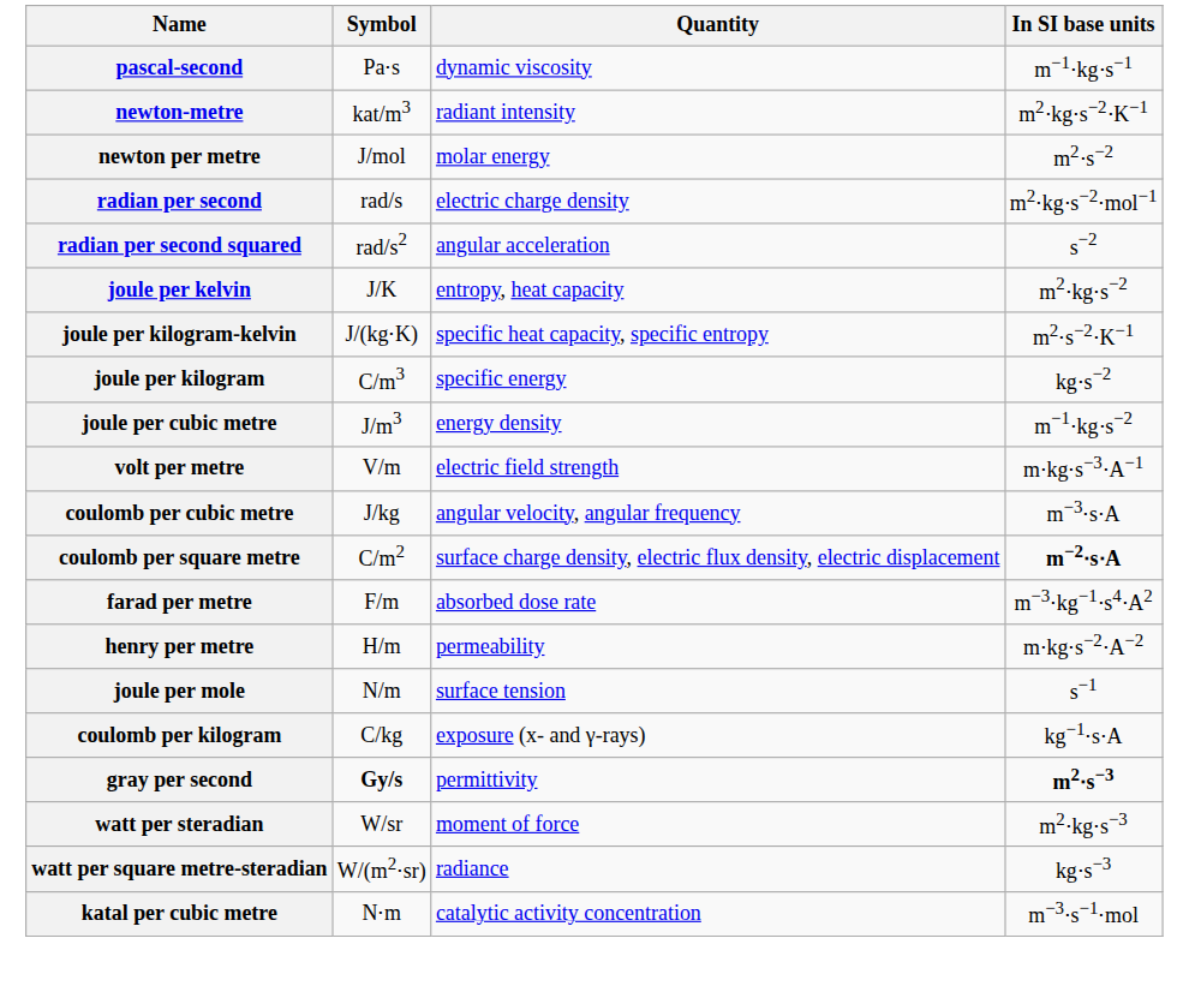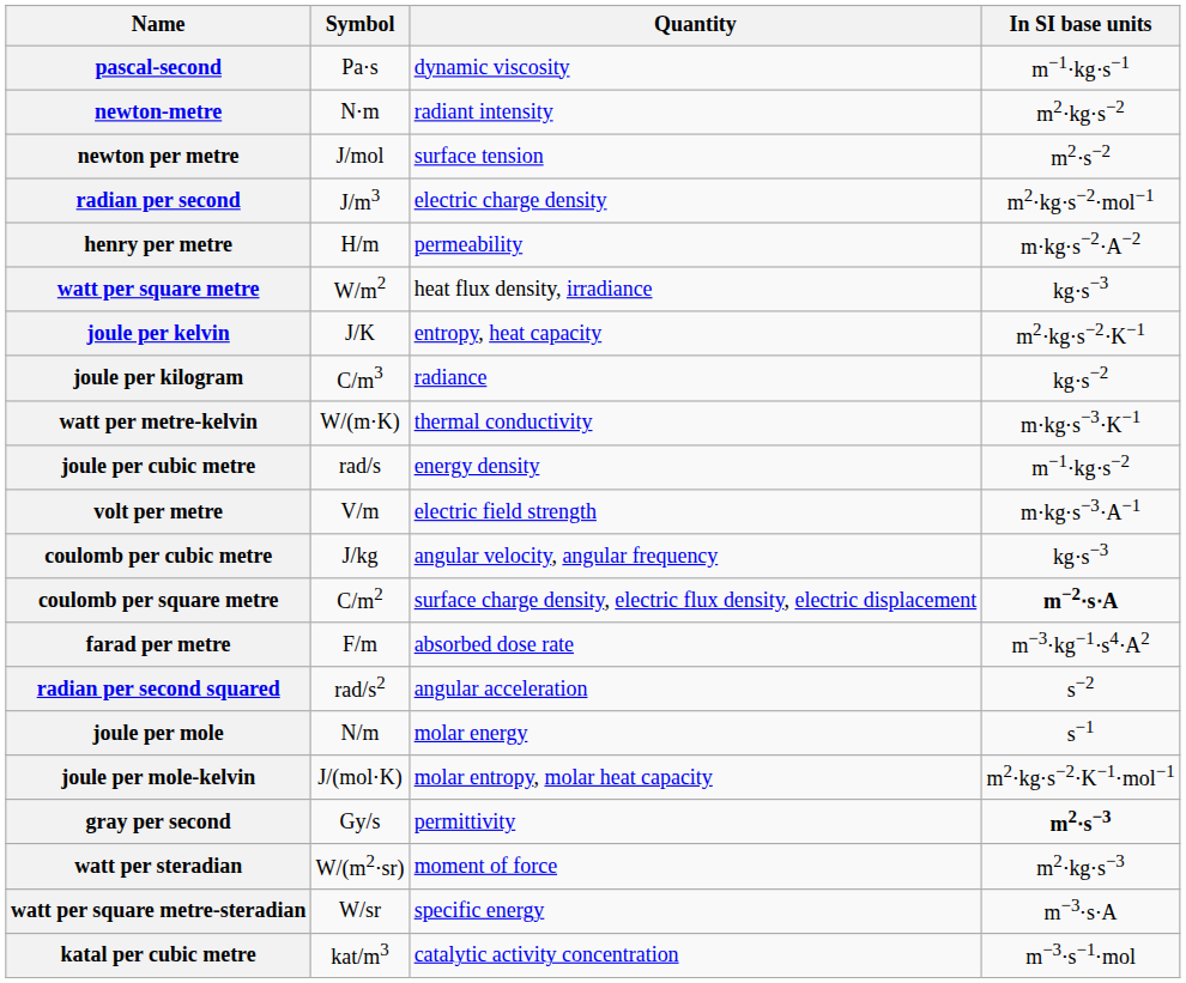 <table class="wikitable floatleft" style="margin:1em auto 1em auto;line-height:1.4">
 <tr>
 <th scope="col">Name</th>
 <th scope="col">Symbol</th>
 <th scope="col">Quantity</th>
 <th scope="col">In SI base units</th>
 </tr>
 <tr>
 <th scope="row"><a href='#'>pascal-second</a></th>
 <td style="text-align:center;">Pa⋅s</td>
 <td><a href='#'>dynamic viscosity</a></td>
 <td style="text-align:center;">m<sup>−1</sup>⋅kg⋅s<sup>−1</sup></td>
 </tr>
 <tr>
 <th scope="row"><a href='#'>newton-metre</a></th>
-<td style="text-align:center;">kat/m<sup>3</sup></td>
+<td style="text-align:center;">N⋅m</td>
 <td><a href='#'>radiant intensity</a></td>
-<td style="text-align:center;">m<sup>2</sup>⋅kg⋅s<sup>−2</sup>⋅K<sup>−1</sup></td>
+<td style="text-align:center;">m<sup>2</sup>⋅kg⋅s<sup>−2</sup></td>
 </tr>
 <tr>
 <th scope="row">newton per metre</th>
 <td style="text-align:center;">J/mol</td>
-<td><a href='#'>molar energy</a></td>
+<td><a href='#'>surface tension</a></td>
 <td style="text-align:center;">m<sup>2</sup>⋅s<sup>−2</sup></td>
 </tr>
 <tr>
 <th scope="row"><a href='#'>radian per second</a></th>
-<td style="text-align:center;">rad/s</td>
+<td style="text-align:center;">J/m<sup>3</sup></td>
 <td><a href='#'>electric charge density</a></td>
 <td style="text-align:center;">m<sup>2</sup>⋅kg⋅s<sup>−2</sup>⋅mol<sup>−1</sup></td>
 </tr>
 <tr>
-<th scope="row"><a href='#'>radian per second squared</a></th>
-<td style="text-align:center;">rad/s<sup>2</sup></td>
-<td><a href='#'>angular acceleration</a></td>
-<td style="text-align:center;">s<sup>−2</sup></td>
+<th scope="row">henry per metre</th>
+<td style="text-align:center;">H/m</td>
+<td><a href='#'>permeability</a></td>
+<td style="text-align:center;">m⋅kg⋅s<sup>−2</sup>⋅A<sup>−2</sup></td>
+</tr>
+<tr>
+<th scope="row"><a href='#'>watt per square metre</a></th>
+<td style="text-align:center;">W/m<sup>2</sup></td>
+<td>heat flux density, <a href='#'>irradiance</a></td>
+<td style="text-align:center;">kg⋅s<sup>−3</sup></td>
 </tr>
 <tr>
 <th scope="row"><a href='#'>joule per kelvin</a></th>
 <td style="text-align:center;">J/K</td>
 <td><a href='#'>entropy</a>, <a href='#'>heat capacity</a></td>
-<td style="text-align:center;">m<sup>2</sup>⋅kg⋅s<sup>−2</sup></td>
-</tr>
-<tr>
-<th scope="row">joule per kilogram-kelvin</th>
-<td style="text-align:center;">J/(kg⋅K)</td>
-<td><a href='#'>specific heat capacity</a>, <a href='#'>specific entropy</a></td>
-<td style="text-align:center;">m<sup>2</sup>⋅s<sup>−2</sup>⋅K<sup>−1</sup></td>
+<td style="text-align:center;">m<sup>2</sup>⋅kg⋅s<sup>−2</sup>⋅K<sup>−1</sup></td>
 </tr>
 <tr>
 <th scope="row">joule per kilogram</th>
 <td style="text-align:center;">C/m<sup>3</sup></td>
-<td><a href='#'>specific energy</a></td>
+<td><a href='#'>radiance</a></td>
 <td style="text-align:center;">kg⋅s<sup>−2</sup></td>
 </tr>
 <tr>
+<th scope="row">watt per metre-kelvin</th>
+<td style="text-align:center;">W/(m⋅K)</td>
+<td><a href='#'>thermal conductivity</a></td>
+<td style="text-align:center;">m⋅kg⋅s<sup>−3</sup>⋅K<sup>−1</sup></td>
+</tr>
+<tr>
 <th scope="row">joule per cubic metre</th>
-<td style="text-align:center;">J/m<sup>3</sup></td>
+<td style="text-align:center;">rad/s</td>
 <td><a href='#'>energy density</a></td>
 <td style="text-align:center;">m<sup>−1</sup>⋅kg⋅s<sup>−2</sup></td>
 </tr>
 <tr>
 <th scope="row">volt per metre</th>
 <td style="text-align:center;">V/m</td>
 <td><a href='#'>electric field strength</a></td>
 <td style="text-align:center;">m⋅kg⋅s<sup>−3</sup>⋅A<sup>−1</sup></td>
 </tr>
 <tr>
 <th scope="row">coulomb per cubic metre</th>
 <td style="text-align:center;">J/kg</td>
 <td><a href='#'>angular velocity</a>, <a href='#'>angular frequency</a></td>
-<td style="text-align:center;">m<sup>−3</sup>⋅s⋅A</td>
+<td style="text-align:center;">kg⋅s<sup>−3</sup></td>
 </tr>
 <tr>
 <th scope="row">coulomb per square metre</th>
 <td style="text-align:center;">C/m<sup>2</sup></td>
 <td><a href='#'>surface charge density</a>, <a href='#'>electric flux density</a>, <a href='#'>electric displacement</a></td>
 <td style="text-align:center;"><strong>m<sup>−2</sup>⋅s⋅A</strong></td>
 </tr>
 <tr>
 <th scope="row">farad per metre</th>
 <td style="text-align:center;">F/m</td>
 <td><a href='#'>absorbed dose rate</a></td>
 <td style="text-align:center;">m<sup>−3</sup>⋅kg<sup>−1</sup>⋅s<sup>4</sup>⋅A<sup>2</sup></td>
 </tr>
 <tr>
-<th scope="row">henry per metre</th>
-<td style="text-align:center;">H/m</td>
-<td><a href='#'>permeability</a></td>
-<td style="text-align:center;">m⋅kg⋅s<sup>−2</sup>⋅A<sup>−2</sup></td>
+<th scope="row"><a href='#'>radian per second squared</a></th>
+<td style="text-align:center;">rad/s<sup>2</sup></td>
+<td><a href='#'>angular acceleration</a></td>
+<td style="text-align:center;">s<sup>−2</sup></td>
 </tr>
 <tr>
 <th scope="row">joule per mole</th>
 <td style="text-align:center;">N/m</td>
-<td><a href='#'>surface tension</a></td>
+<td><a href='#'>molar energy</a></td>
 <td style="text-align:center;">s<sup>−1</sup></td>
 </tr>
 <tr>
-<th scope="row">coulomb per kilogram</th>
-<td style="text-align:center;">C/kg</td>
-<td><a href='#'>exposure</a> (x- and γ-rays)</td>
-<td style="text-align:center;">kg<sup>−1</sup>⋅s⋅A</td>
+<th scope="row">joule per mole-kelvin</th>
+<td style="text-align:center;">J/(mol⋅K)</td>
+<td><a href='#'>molar entropy</a>, <a href='#'>molar heat capacity</a></td>
+<td style="text-align:center;">m<sup>2</sup>⋅kg⋅s<sup>−2</sup>⋅K<sup>−1</sup>⋅mol<sup>−1</sup></td>
 </tr>
 <tr>
 <th scope="row">gray per second</th>
-<td style="text-align:center;"><strong>Gy/s</strong></td>
+<td style="text-align:center;">Gy/s</td>
 <td><a href='#'>permittivity</a></td>
 <td style="text-align:center;"><strong>m<sup>2</sup>⋅s<sup>−3</sup></strong></td>
 </tr>
 <tr>
 <th scope="row">watt per steradian</th>
-<td style="text-align:center;">W/sr</td>
+<td style="text-align:center;">W/(m<sup>2</sup>⋅sr)</td>
 <td><a href='#'>moment of force</a></td>
 <td style="text-align:center;">m<sup>2</sup>⋅kg⋅s<sup>−3</sup></td>
 </tr>
 <tr>
 <th scope="row">watt per square metre-steradian</th>
-<td style="text-align:center;">W/(m<sup>2</sup>⋅sr)</td>
-<td><a href='#'>radiance</a></td>
-<td style="text-align:center;">kg⋅s<sup>−3</sup></td>
+<td style="text-align:center;">W/sr</td>
+<td><a href='#'>specific energy</a></td>
+<td style="text-align:center;">m<sup>−3</sup>⋅s⋅A</td>
 </tr>
 <tr>
 <th scope="row">katal per cubic metre</th>
-<td style="text-align:center;">N⋅m</td>
+<td style="text-align:center;">kat/m<sup>3</sup></td>
 <td><a href='#'>catalytic activity concentration</a></td>
 <td style="text-align:center;">m<sup>−3</sup>⋅s<sup>−1</sup>⋅mol</td>
 </tr>
 </table>
